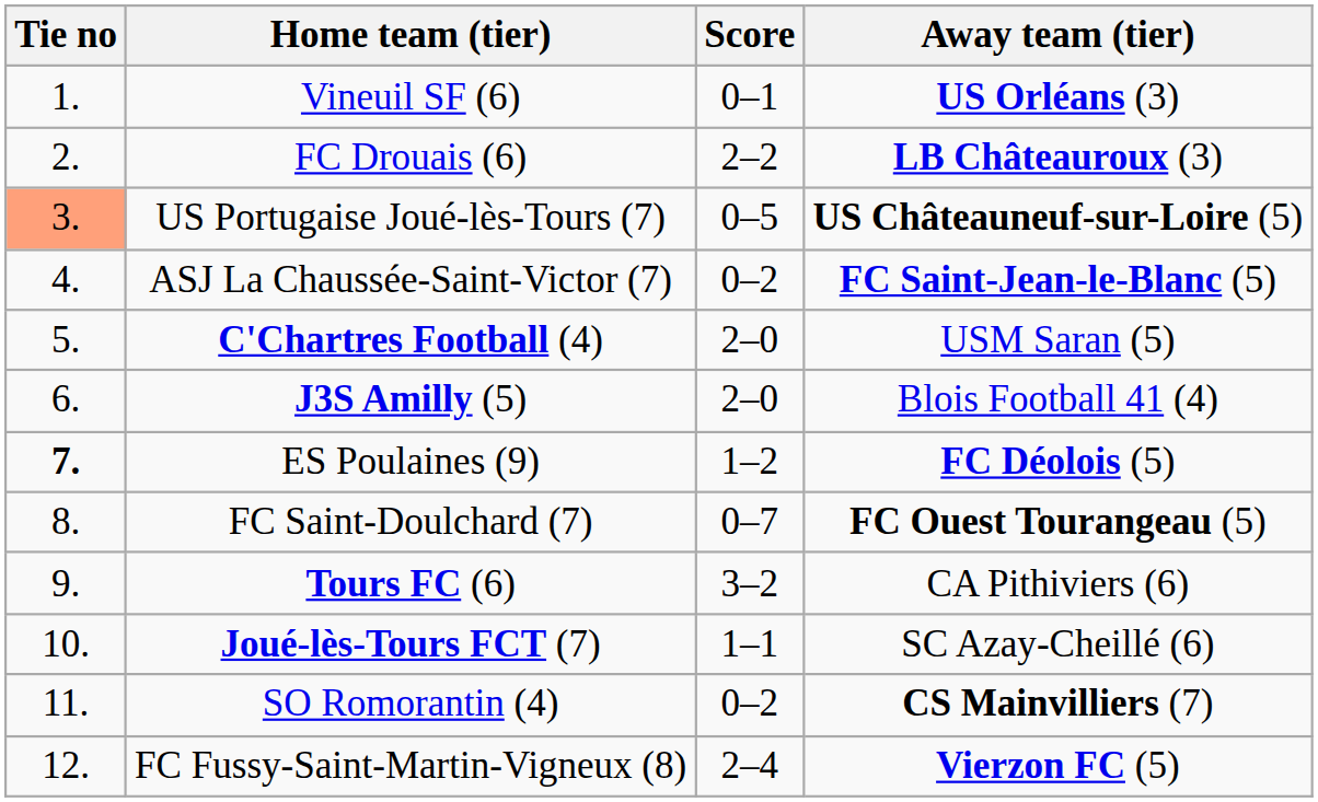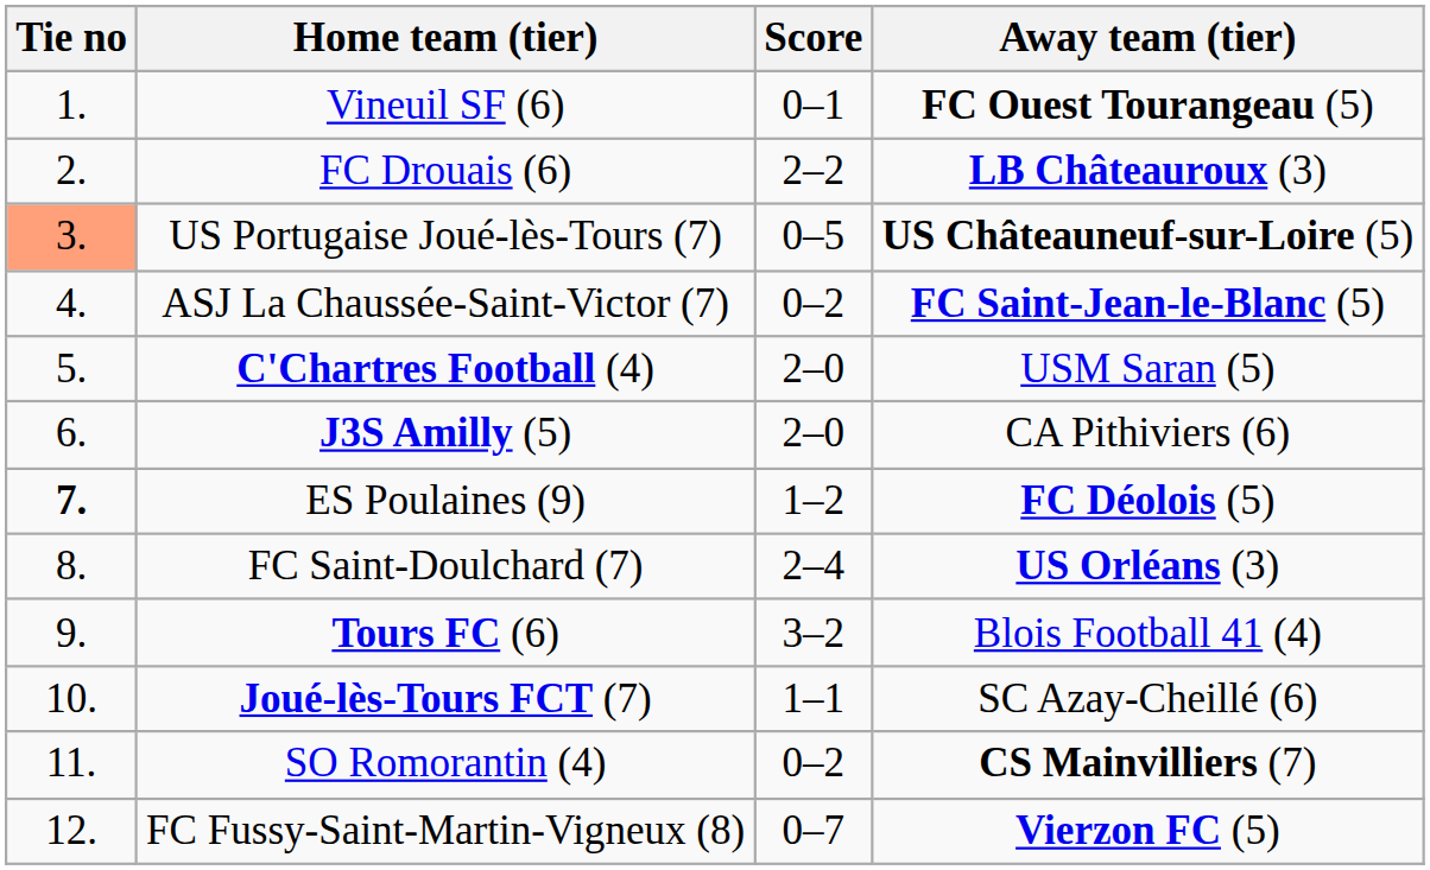 <table class="wikitable" style="text-align: center">
 <tr>
 <th>Tie no</th>
 <th>Home team (tier)</th>
 <th>Score</th>
 <th>Away team (tier)</th>
 </tr>
 <tr>
 <td>1.</td>
 <td><a href='#'>Vineuil SF</a> (6)</td>
 <td>0–1</td>
-<td><strong><a href='#'>US Orléans</a></strong> (3)</td>
+<td><strong>FC Ouest Tourangeau</strong> (5)</td>
 </tr>
 <tr>
 <td>2.</td>
 <td><a href='#'>FC Drouais</a> (6)</td>
 <td>2–2 </td>
 <td><strong><a href='#'>LB Châteauroux</a></strong> (3)</td>
 </tr>
 <tr>
 <td style="background: lightsalmon;">3.</td>
 <td>US Portugaise Joué-lès-Tours (7)</td>
 <td>0–5</td>
 <td><strong>US Châteauneuf-sur-Loire</strong> (5)</td>
 </tr>
 <tr>
 <td>4.</td>
 <td>ASJ La Chaussée-Saint-Victor (7)</td>
 <td>0–2</td>
 <td><strong><a href='#'>FC Saint-Jean-le-Blanc</a></strong> (5)</td>
 </tr>
 <tr>
 <td>5.</td>
 <td><strong><a href='#'>C'Chartres Football</a></strong> (4)</td>
 <td>2–0</td>
 <td><a href='#'>USM Saran</a> (5)</td>
 </tr>
 <tr>
 <td>6.</td>
 <td><strong><a href='#'>J3S Amilly</a></strong> (5)</td>
 <td>2–0</td>
-<td><a href='#'>Blois Football 41</a> (4)</td>
+<td>CA Pithiviers (6)</td>
 </tr>
 <tr>
 <td><strong>7.</strong></td>
 <td>ES Poulaines (9)</td>
 <td>1–2</td>
 <td><strong><a href='#'>FC Déolois</a></strong> (5)</td>
 </tr>
 <tr>
 <td>8.</td>
 <td>FC Saint-Doulchard (7)</td>
-<td>0–7</td>
-<td><strong>FC Ouest Tourangeau</strong> (5)</td>
+<td>2–4</td>
+<td><strong><a href='#'>US Orléans</a></strong> (3)</td>
 </tr>
 <tr>
 <td>9.</td>
 <td><strong><a href='#'>Tours FC</a></strong> (6)</td>
 <td>3–2</td>
-<td>CA Pithiviers (6)</td>
+<td><a href='#'>Blois Football 41</a> (4)</td>
 </tr>
 <tr>
 <td>10.</td>
 <td><strong><a href='#'>Joué-lès-Tours FCT</a></strong> (7)</td>
 <td>1–1 </td>
 <td>SC Azay-Cheillé (6)</td>
 </tr>
 <tr>
 <td>11.</td>
 <td><a href='#'>SO Romorantin</a> (4)</td>
 <td>0–2</td>
 <td><strong>CS Mainvilliers</strong> (7)</td>
 </tr>
 <tr>
 <td>12.</td>
 <td>FC Fussy-Saint-Martin-Vigneux (8)</td>
-<td>2–4</td>
+<td>0–7</td>
 <td><strong><a href='#'>Vierzon FC</a></strong> (5)</td>
 </tr>
 </table>
